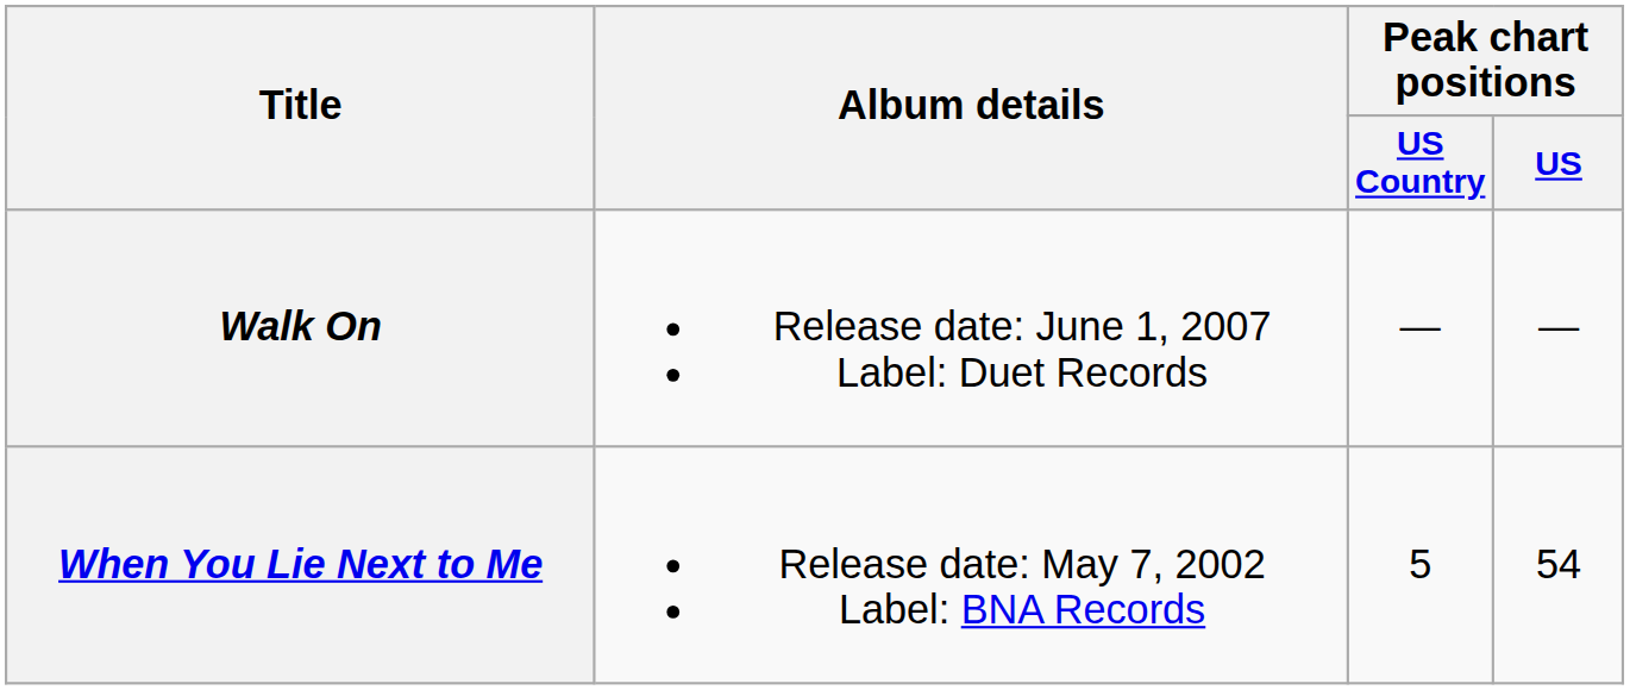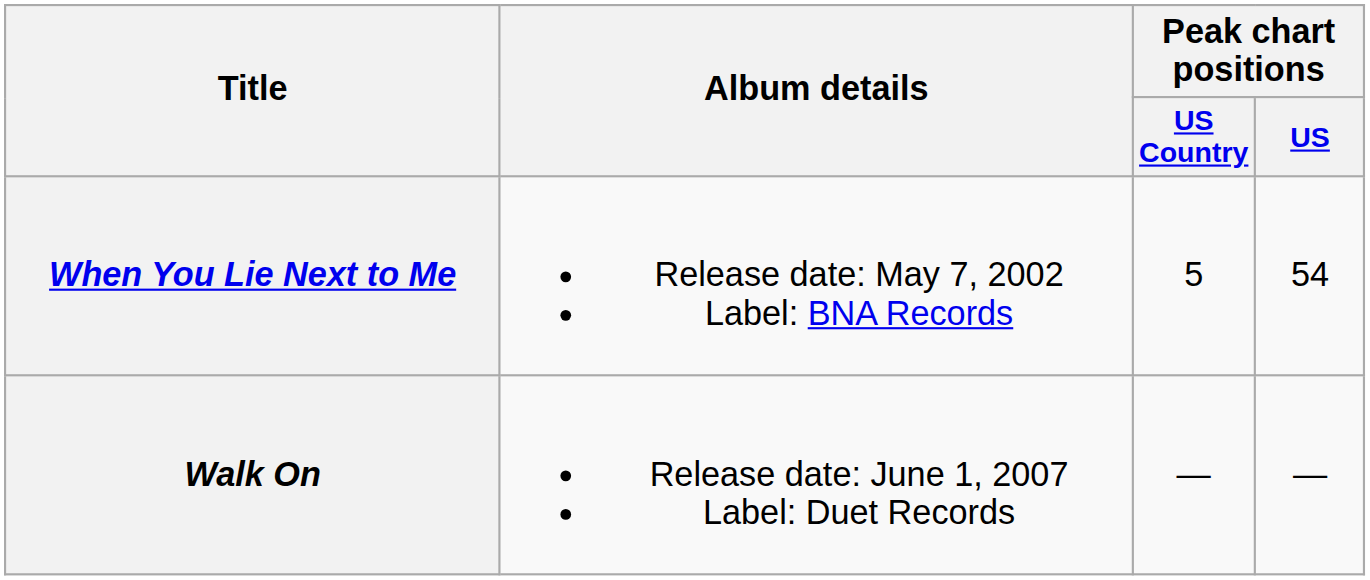 <table class="wikitable plainrowheaders" style="text-align:center;">
 <tr>
 <th rowspan="2" style="width:14em;">Title</th>
 <th rowspan="2" style="width:18em;">Album details</th>
 <th colspan="2">Peak chart<br>positions</th>
 </tr>
 <tr style="font-size:smaller;">
 <th width="45"><a href='#'>US Country</a></th>
 <th width="45"><a href='#'>US</a></th>
 </tr>
 <tr>
+<th scope="row"><em><a href='#'>When You Lie Next to Me</a></em></th>
+<td><br><ul><li>Release date: May 7, 2002</li><li>Label: <a href='#'>BNA Records</a></li></ul></td>
+<td>5</td>
+<td>54</td>
+</tr>
+<tr>
 <th scope="row"><em>Walk On</em></th>
 <td><br><ul><li>Release date: June 1, 2007</li><li>Label: Duet Records</li></ul></td>
 <td>—</td>
 <td>—</td>
 </tr>
-<tr>
-<th scope="row"><em><a href='#'>When You Lie Next to Me</a></em></th>
-<td><br><ul><li>Release date: May 7, 2002</li><li>Label: <a href='#'>BNA Records</a></li></ul></td>
-<td>5</td>
-<td>54</td>
-</tr>
 </table>
